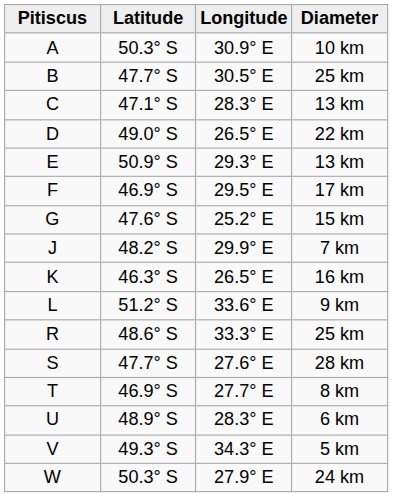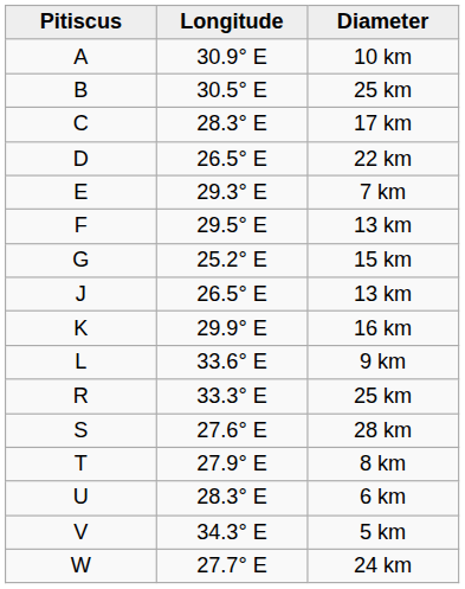 <table class="wikitable">
 <tr>
 <th width="25%" style="background:#eeeeee;">Pitiscus</th>
-<th width="25%" style="background:#eeeeee;">Latitude</th>
 <th width="25%" style="background:#eeeeee;">Longitude</th>
 <th width="25%" style="background:#eeeeee;">Diameter</th>
 </tr>
 <tr>
 <td align="center">A</td>
-<td align="center">50.3° S</td>
 <td align="center">30.9° E</td>
 <td align="center">10 km</td>
 </tr>
 <tr>
 <td align="center">B</td>
-<td align="center">47.7° S</td>
 <td align="center">30.5° E</td>
 <td align="center">25 km</td>
 </tr>
 <tr>
 <td align="center">C</td>
-<td align="center">47.1° S</td>
 <td align="center">28.3° E</td>
-<td align="center">13 km</td>
+<td align="center">17 km</td>
 </tr>
 <tr>
 <td align="center">D</td>
-<td align="center">49.0° S</td>
 <td align="center">26.5° E</td>
 <td align="center">22 km</td>
 </tr>
 <tr>
 <td align="center">E</td>
-<td align="center">50.9° S</td>
 <td align="center">29.3° E</td>
+<td align="center">7 km</td>
+</tr>
+<tr>
+<td align="center">F</td>
+<td align="center">29.5° E</td>
 <td align="center">13 km</td>
 </tr>
 <tr>
-<td align="center">F</td>
-<td align="center">46.9° S</td>
-<td align="center">29.5° E</td>
-<td align="center">17 km</td>
-</tr>
-<tr>
 <td align="center">G</td>
-<td align="center">47.6° S</td>
 <td align="center">25.2° E</td>
 <td align="center">15 km</td>
 </tr>
 <tr>
 <td align="center">J</td>
-<td align="center">48.2° S</td>
-<td align="center">29.9° E</td>
-<td align="center">7 km</td>
+<td align="center">26.5° E</td>
+<td align="center">13 km</td>
 </tr>
 <tr>
 <td align="center">K</td>
-<td align="center">46.3° S</td>
-<td align="center">26.5° E</td>
+<td align="center">29.9° E</td>
 <td align="center">16 km</td>
 </tr>
 <tr>
 <td align="center">L</td>
-<td align="center">51.2° S</td>
 <td align="center">33.6° E</td>
 <td align="center">9 km</td>
 </tr>
 <tr>
 <td align="center">R</td>
-<td align="center">48.6° S</td>
 <td align="center">33.3° E</td>
 <td align="center">25 km</td>
 </tr>
 <tr>
 <td align="center">S</td>
-<td align="center">47.7° S</td>
 <td align="center">27.6° E</td>
 <td align="center">28 km</td>
 </tr>
 <tr>
 <td align="center">T</td>
-<td align="center">46.9° S</td>
-<td align="center">27.7° E</td>
+<td align="center">27.9° E</td>
 <td align="center">8 km</td>
 </tr>
 <tr>
 <td align="center">U</td>
-<td align="center">48.9° S</td>
 <td align="center">28.3° E</td>
 <td align="center">6 km</td>
 </tr>
 <tr>
 <td align="center">V</td>
-<td align="center">49.3° S</td>
 <td align="center">34.3° E</td>
 <td align="center">5 km</td>
 </tr>
 <tr>
 <td align="center">W</td>
-<td align="center">50.3° S</td>
-<td align="center">27.9° E</td>
+<td align="center">27.7° E</td>
 <td align="center">24 km</td>
 </tr>
 </table>
